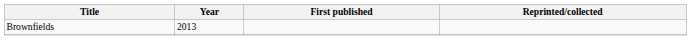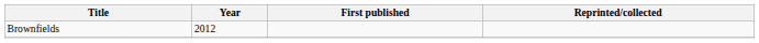 <table class='wikitable sortable' width='90%'>
 <tr>
 <th width=25%>Title</th>
 <th>Year</th>
 <th>First published</th>
 <th>Reprinted/collected</th>
 </tr>
 <tr>
 <td>Brownfields</td>
-<td>2013</td>
+<td>2012</td>
 <td></td>
 <td></td>
 </tr>
 <tr>
 </tr>
 </table>
